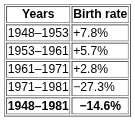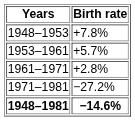 <table border ="1">
 <tr>
 <th scope="col">Years</th>
 <th scope="col">Birth rate</th>
 </tr>
 <tr>
 <td>1948–1953</td>
 <td>+7.8%</td>
 </tr>
 <tr>
 <td>1953–1961</td>
 <td>+5.7%</td>
 </tr>
 <tr>
 <td>1961–1971</td>
 <td>+2.8%</td>
 </tr>
 <tr>
 <td>1971–1981</td>
-<td>−27.3%</td>
+<td>−27.2%</td>
 </tr>
 <tr>
 <th scope="col">1948–1981</th>
 <th>−14.6%</th>
 </tr>
 </table>
